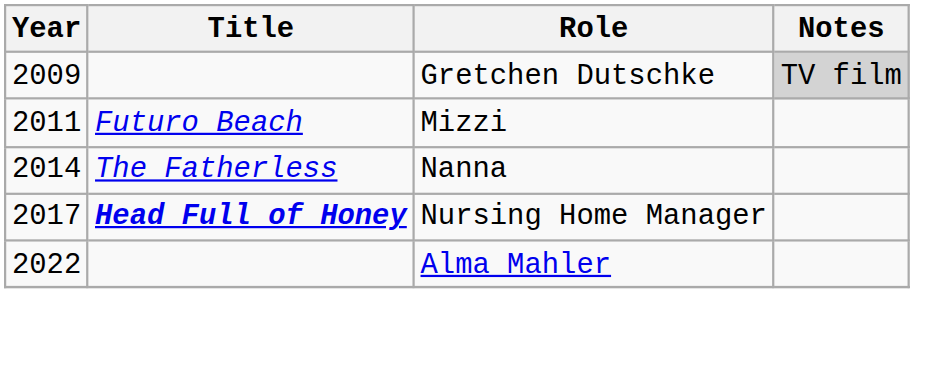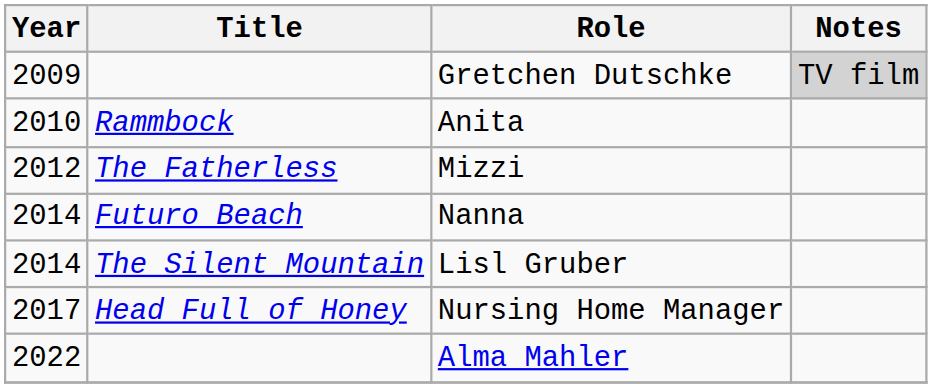 <table class="wikitable sortable">
 <tr>
 <th>Year</th>
 <th>Title</th>
 <th>Role</th>
 <th>Notes</th>
 </tr>
 <tr>
 <td>2009</td>
 <td><em></em></td>
 <td>Gretchen Dutschke</td>
 <td style="background: lightgrey;">TV film</td>
 </tr>
 <tr>
-<td>2011</td>
-<td><em><a href='#'>Futuro Beach</a></em></td>
+<td>2010</td>
+<td><em><a href='#'>Rammbock</a></em></td>
+<td>Anita</td>
+<td></td>
+</tr>
+<tr>
+<td>2012</td>
+<td><em><a href='#'>The Fatherless</a></em></td>
 <td>Mizzi</td>
 <td></td>
 </tr>
 <tr>
 <td>2014</td>
-<td><em><a href='#'>The Fatherless</a></em></td>
+<td><em><a href='#'>Futuro Beach</a></em></td>
 <td>Nanna</td>
 <td></td>
 </tr>
 <tr>
+<td>2014</td>
+<td><em><a href='#'>The Silent Mountain</a></em></td>
+<td>Lisl Gruber</td>
+<td></td>
+</tr>
+<tr>
 <td>2017</td>
-<td><strong><em><a href='#'>Head Full of Honey</a></em></strong></td>
+<td><em><a href='#'>Head Full of Honey</a></em></td>
 <td>Nursing Home Manager</td>
 <td></td>
 </tr>
 <tr>
 <td>2022</td>
 <td><em></em></td>
 <td><a href='#'>Alma Mahler</a></td>
 <td></td>
 </tr>
 <tr>
 </tr>
 </table>
